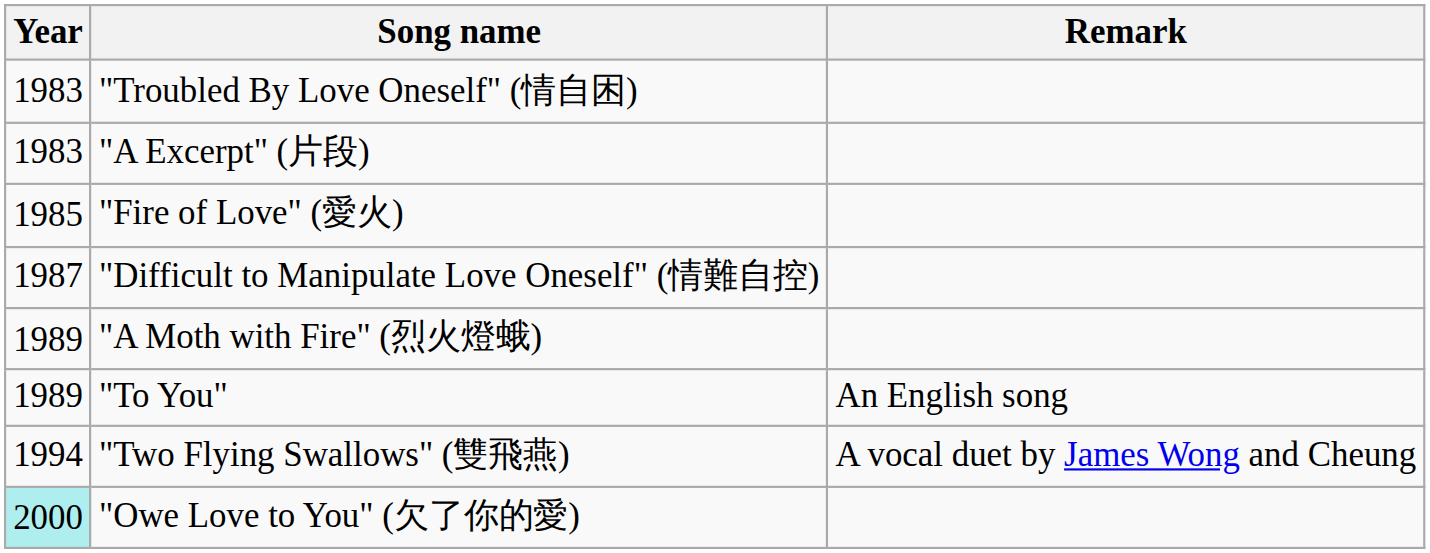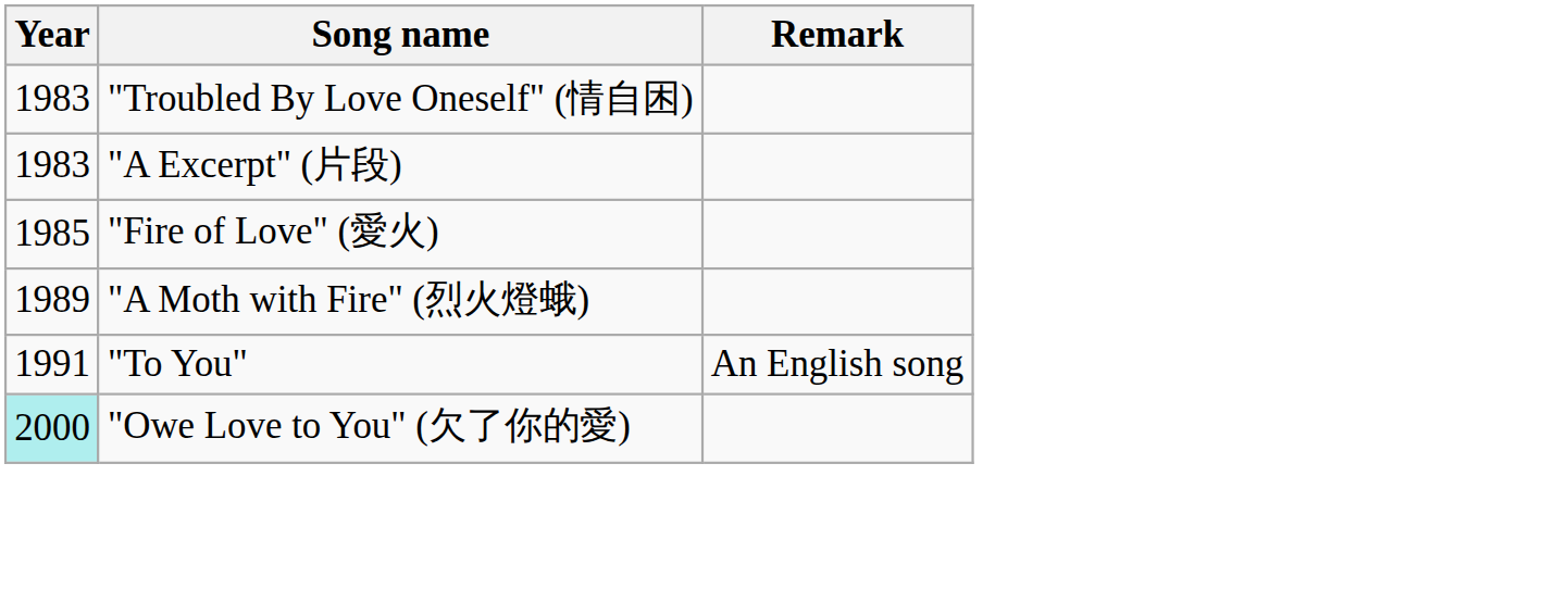 <table class="wikitable sortable">
 <tr>
 <th>Year</th>
 <th>Song name</th>
 <th>Remark</th>
 </tr>
 <tr>
 <td>1983</td>
 <td>"Troubled By Love Oneself" (情自困)</td>
 <td></td>
 </tr>
 <tr>
 <td>1983</td>
 <td>"A Excerpt" (片段)</td>
 <td></td>
 </tr>
 <tr>
 <td>1985</td>
 <td>"Fire of Love" (愛火)</td>
 <td></td>
 </tr>
 <tr>
-<td>1987</td>
-<td>"Difficult to Manipulate Love Oneself" (情難自控)</td>
-<td></td>
-</tr>
-<tr>
 <td>1989</td>
 <td>"A Moth with Fire" (烈火燈蛾)</td>
 <td></td>
 </tr>
 <tr>
-<td>1989</td>
+<td>1991</td>
 <td>"To You"</td>
 <td>An English song</td>
-</tr>
-<tr>
-<td>1994</td>
-<td>"Two Flying Swallows" (雙飛燕)</td>
-<td>A vocal duet by <a href='#'>James Wong</a> and Cheung</td>
 </tr>
 <tr>
 <td style="background: paleturquoise;">2000</td>
 <td>"Owe Love to You" (欠了你的愛)</td>
 <td></td>
 </tr>
 </table>
